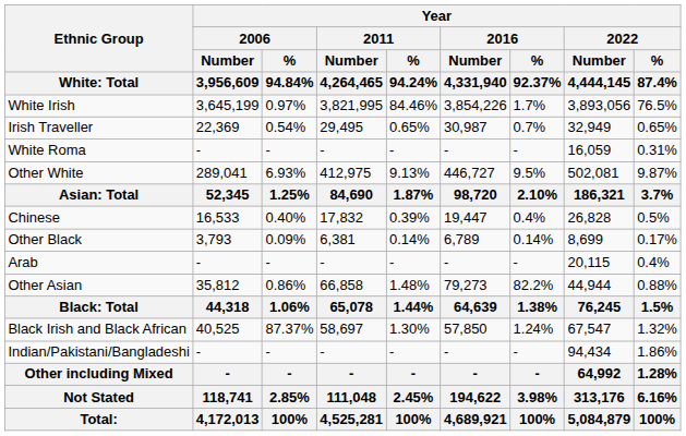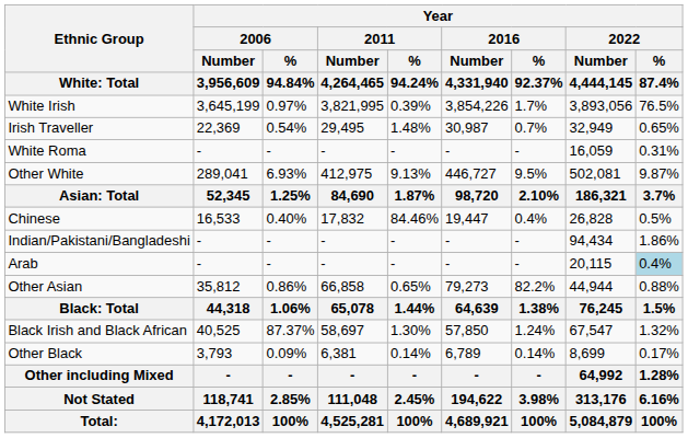 <table class="wikitable sortable">
 <tr>
 <th rowspan="3">Ethnic Group</th>
 <th colspan="8">Year</th>
 </tr>
 <tr>
 <th colspan="2">2006</th>
 <th colspan="2">2011</th>
 <th colspan="2">2016</th>
 <th colspan="2">2022</th>
 </tr>
 <tr>
 <th>Number</th>
 <th>%</th>
 <th>Number</th>
 <th>%</th>
 <th>Number</th>
 <th>%</th>
 <th>Number</th>
 <th>%</th>
 </tr>
 <tr>
 <th>White: Total</th>
 <th>3,956,609</th>
 <th>94.84%</th>
 <th>4,264,465</th>
 <th>94.24%</th>
 <th>4,331,940</th>
 <th>92.37%</th>
 <th>4,444,145</th>
 <th>87.4%</th>
 </tr>
 <tr>
 <td>White Irish</td>
 <td>3,645,199</td>
 <td>0.97%</td>
 <td>3,821,995</td>
-<td>84.46%</td>
+<td>0.39%</td>
 <td>3,854,226</td>
 <td>1.7%</td>
 <td>3,893,056</td>
 <td>76.5%</td>
 </tr>
 <tr>
 <td>Irish Traveller</td>
 <td>22,369</td>
 <td>0.54%</td>
 <td>29,495</td>
-<td>0.65%</td>
+<td>1.48%</td>
 <td>30,987</td>
 <td>0.7%</td>
 <td>32,949</td>
 <td>0.65%</td>
 </tr>
 <tr>
 <td>White Roma</td>
 <td>-</td>
 <td>-</td>
 <td>-</td>
 <td>-</td>
 <td>-</td>
 <td>-</td>
 <td>16,059</td>
 <td>0.31%</td>
 </tr>
 <tr>
 <td>Other White</td>
 <td>289,041</td>
 <td>6.93%</td>
 <td>412,975</td>
 <td>9.13%</td>
 <td>446,727</td>
 <td>9.5%</td>
 <td>502,081</td>
 <td>9.87%</td>
 </tr>
 <tr>
 <th>Asian: Total</th>
 <th>52,345</th>
 <th>1.25%</th>
 <th>84,690</th>
 <th>1.87%</th>
 <th>98,720</th>
 <th>2.10%</th>
 <th>186,321</th>
 <th>3.7%</th>
 </tr>
 <tr>
 <td>Chinese</td>
 <td>16,533</td>
 <td>0.40%</td>
 <td>17,832</td>
-<td>0.39%</td>
+<td>84.46%</td>
 <td>19,447</td>
 <td>0.4%</td>
 <td>26,828</td>
 <td>0.5%</td>
 </tr>
 <tr>
-<td>Other Black</td>
-<td>3,793</td>
-<td>0.09%</td>
-<td>6,381</td>
-<td>0.14%</td>
-<td>6,789</td>
-<td>0.14%</td>
-<td>8,699</td>
-<td>0.17%</td>
+<td>Indian/Pakistani/Bangladeshi</td>
+<td>-</td>
+<td>-</td>
+<td>-</td>
+<td>-</td>
+<td>-</td>
+<td>-</td>
+<td>94,434</td>
+<td>1.86%</td>
 </tr>
 <tr>
 <td>Arab</td>
 <td>-</td>
 <td>-</td>
 <td>-</td>
 <td>-</td>
 <td>-</td>
 <td>-</td>
 <td>20,115</td>
-<td>0.4%</td>
+<td style="background: lightblue;">0.4%</td>
 </tr>
 <tr>
 <td>Other Asian</td>
 <td>35,812</td>
 <td>0.86%</td>
 <td>66,858</td>
-<td>1.48%</td>
+<td>0.65%</td>
 <td>79,273</td>
 <td>82.2%</td>
 <td>44,944</td>
 <td>0.88%</td>
 </tr>
 <tr>
 <th>Black: Total</th>
 <th>44,318</th>
 <th>1.06%</th>
 <th>65,078</th>
 <th>1.44%</th>
 <th>64,639</th>
 <th>1.38%</th>
 <th>76,245</th>
 <th>1.5%</th>
 </tr>
 <tr>
 <td>Black Irish and Black African</td>
 <td>40,525</td>
 <td>87.37%</td>
 <td>58,697</td>
 <td>1.30%</td>
 <td>57,850</td>
 <td>1.24%</td>
 <td>67,547</td>
 <td>1.32%</td>
 </tr>
 <tr>
-<td>Indian/Pakistani/Bangladeshi</td>
-<td>-</td>
-<td>-</td>
-<td>-</td>
-<td>-</td>
-<td>-</td>
-<td>-</td>
-<td>94,434</td>
-<td>1.86%</td>
+<td>Other Black</td>
+<td>3,793</td>
+<td>0.09%</td>
+<td>6,381</td>
+<td>0.14%</td>
+<td>6,789</td>
+<td>0.14%</td>
+<td>8,699</td>
+<td>0.17%</td>
 </tr>
 <tr>
 <th>Other including Mixed</th>
 <th>-</th>
 <th>-</th>
 <th>-</th>
 <th>-</th>
 <th>-</th>
 <th>-</th>
 <th>64,992</th>
 <th>1.28%</th>
 </tr>
 <tr>
 <th>Not Stated</th>
 <th>118,741</th>
 <th>2.85%</th>
 <th>111,048</th>
 <th>2.45%</th>
 <th>194,622</th>
 <th>3.98%</th>
 <th>313,176</th>
 <th>6.16%</th>
 </tr>
 <tr>
 <th>Total:</th>
 <th>4,172,013</th>
 <th>100%</th>
 <th>4,525,281</th>
 <th>100%</th>
 <th>4,689,921</th>
 <th>100%</th>
 <th>5,084,879</th>
 <th>100%</th>
 </tr>
 </table>
